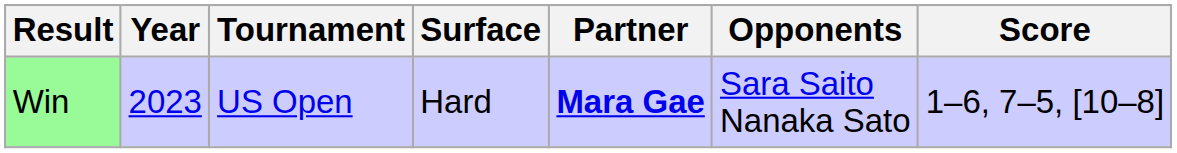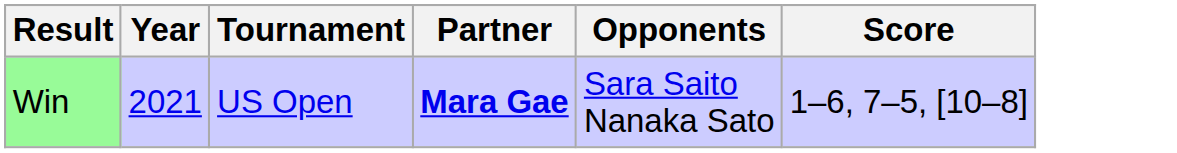 <table class="wikitable">
 <tr>
 <th>Result</th>
 <th>Year</th>
 <th>Tournament</th>
-<th>Surface</th>
 <th>Partner</th>
 <th>Opponents</th>
 <th>Score</th>
 </tr>
 <tr style="background:#ccf;">
 <td bgcolor=98fb98>Win</td>
-<td><a href='#'>2023</a></td>
+<td><a href='#'>2021</a></td>
 <td><a href='#'>US Open</a></td>
-<td>Hard</td>
 <td><strong> <a href='#'>Mara Gae</a></strong></td>
 <td> <a href='#'>Sara Saito</a><br> Nanaka Sato</td>
 <td>1–6, 7–5, [10–8]</td>
 </tr>
 </table>
